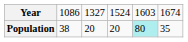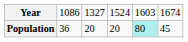 <table class="wikitable" style="text-align:left">
 <tr>
 <th>Year</th>
 <td>1086</td>
 <td>1327</td>
 <td>1524</td>
 <td>1603</td>
 <td>1674</td>
 </tr>
 <tr>
 <th>Population</th>
-<td>38</td>
+<td>36</td>
 <td>20</td>
 <td>20</td>
 <td style="background: paleturquoise;">80</td>
-<td>35</td>
+<td>45</td>
 </tr>
 </table>
